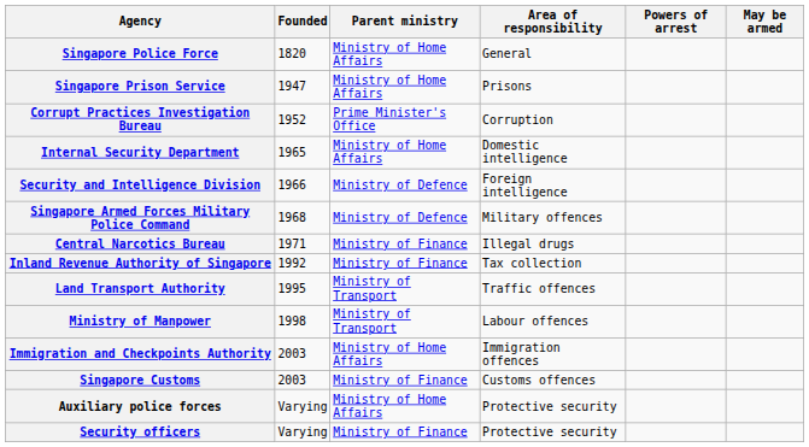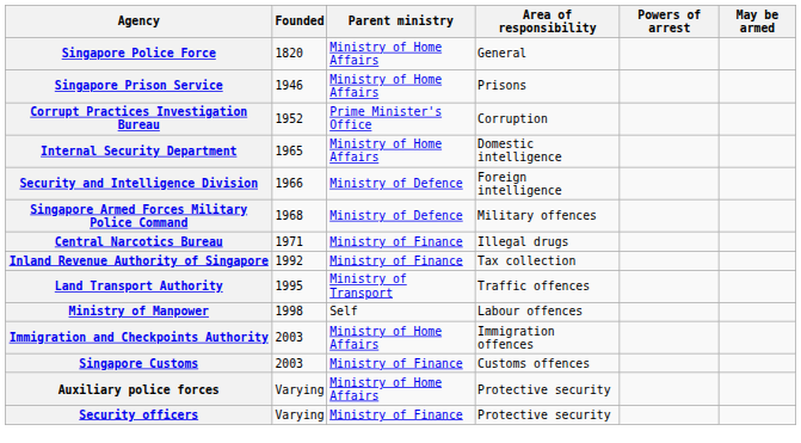 <table class="wikitable" style="margin-left: auto; margin-right: auto; border: none;">
 <tr>
 <th>Agency</th>
 <th>Founded</th>
 <th>Parent ministry</th>
 <th>Area of responsibility</th>
 <th>Powers of arrest</th>
 <th>May be armed</th>
 </tr>
 <tr>
 <th><a href='#'>Singapore Police Force</a></th>
 <td>1820</td>
 <td><a href='#'>Ministry of Home Affairs</a></td>
 <td>General</td>
 <td></td>
 <td></td>
 </tr>
 <tr>
 <th><a href='#'>Singapore Prison Service</a></th>
-<td>1947</td>
+<td>1946</td>
 <td><a href='#'>Ministry of Home Affairs</a></td>
 <td>Prisons</td>
 <td></td>
 <td></td>
 </tr>
 <tr>
 <th><a href='#'>Corrupt Practices Investigation Bureau</a></th>
 <td>1952</td>
 <td><a href='#'>Prime Minister's Office</a></td>
 <td>Corruption</td>
 <td></td>
 <td></td>
 </tr>
 <tr>
 <th><a href='#'>Internal Security Department</a></th>
 <td>1965</td>
 <td><a href='#'>Ministry of Home Affairs</a></td>
 <td>Domestic intelligence</td>
 <td></td>
 <td></td>
 </tr>
 <tr>
 <th><a href='#'>Security and Intelligence Division</a></th>
 <td>1966</td>
 <td><a href='#'>Ministry of Defence</a></td>
 <td>Foreign intelligence</td>
 <td></td>
 <td></td>
 </tr>
 <tr>
 <th><a href='#'>Singapore Armed Forces Military Police Command</a></th>
 <td>1968</td>
 <td><a href='#'>Ministry of Defence</a></td>
 <td>Military offences</td>
 <td></td>
 <td></td>
 </tr>
 <tr>
 <th><a href='#'>Central Narcotics Bureau</a></th>
 <td>1971</td>
 <td><a href='#'>Ministry of Finance</a></td>
 <td>Illegal drugs</td>
 <td></td>
 <td></td>
 </tr>
 <tr>
 <th><a href='#'>Inland Revenue Authority of Singapore</a></th>
 <td>1992</td>
 <td><a href='#'>Ministry of Finance</a></td>
 <td>Tax collection</td>
 <td></td>
 <td></td>
 </tr>
 <tr>
 <th><a href='#'>Land Transport Authority</a></th>
 <td>1995</td>
 <td><a href='#'>Ministry of Transport</a></td>
 <td>Traffic offences</td>
 <td></td>
 <td></td>
 </tr>
 <tr>
 <th><a href='#'>Ministry of Manpower</a></th>
 <td>1998</td>
-<td><a href='#'>Ministry of Transport</a></td>
+<td>Self</td>
 <td>Labour offences</td>
 <td></td>
 <td></td>
 </tr>
 <tr>
 <th><a href='#'>Immigration and Checkpoints Authority</a></th>
 <td>2003</td>
 <td><a href='#'>Ministry of Home Affairs</a></td>
 <td>Immigration offences</td>
 <td></td>
 <td></td>
 </tr>
 <tr>
 <th><a href='#'>Singapore Customs</a></th>
 <td>2003</td>
 <td><a href='#'>Ministry of Finance</a></td>
 <td>Customs offences</td>
 <td></td>
 <td></td>
 </tr>
 <tr>
 <th>Auxiliary police forces</th>
 <td>Varying</td>
 <td><a href='#'>Ministry of Home Affairs</a></td>
 <td>Protective security</td>
 <td></td>
 <td></td>
 </tr>
 <tr>
 <th><a href='#'>Security officers</a></th>
 <td>Varying</td>
 <td><a href='#'>Ministry of Finance</a></td>
 <td>Protective security</td>
 <td></td>
 <td></td>
 </tr>
 </table>
